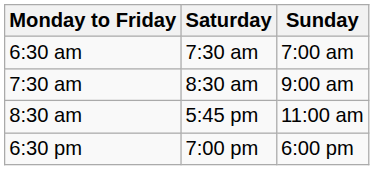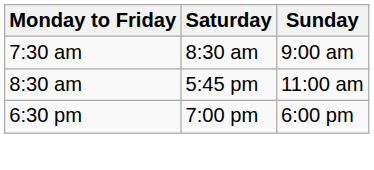 <table class="wikitable">
 <tr>
 <th>Monday to Friday</th>
 <th>Saturday</th>
 <th>Sunday</th>
-</tr>
-<tr>
-<td>6:30 am</td>
-<td>7:30 am</td>
-<td>7:00 am</td>
 </tr>
 <tr>
 <td>7:30 am</td>
 <td>8:30 am</td>
 <td>9:00 am</td>
 </tr>
 <tr>
 <td>8:30 am</td>
 <td>5:45 pm</td>
 <td>11:00 am</td>
 </tr>
 <tr>
 <td>6:30 pm</td>
 <td>7:00 pm</td>
 <td>6:00 pm</td>
 </tr>
 </table>
